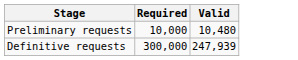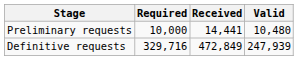 <table class=wikitable style=text-align:right>
 <tr>
 <th>Stage</th>
 <th>Required</th>
+<th>Received</th>
 <th>Valid</th>
 </tr>
 <tr>
 <td align=left>Preliminary requests</td>
 <td>10,000</td>
+<td>14,441</td>
 <td>10,480</td>
 </tr>
 <tr>
 <td align=left>Definitive requests</td>
-<td>300,000</td>
+<td>329,716</td>
+<td>472,849</td>
 <td>247,939</td>
 </tr>
 </table>
